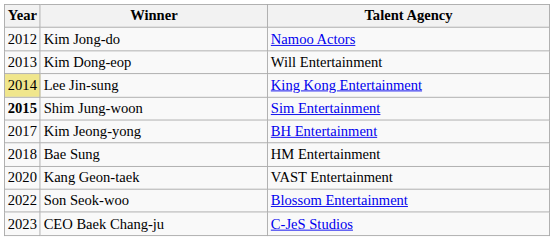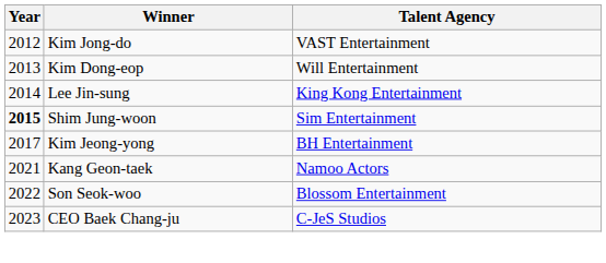 <table class="wikitable" style="width:600px">
 <tr>
 <th width=10>Year</th>
 <th>Winner</th>
 <th>Talent Agency</th>
 </tr>
 <tr>
 <td>2012</td>
 <td>Kim Jong-do</td>
-<td><a href='#'>Namoo Actors</a></td>
+<td>VAST Entertainment</td>
 </tr>
 <tr>
 <td>2013</td>
 <td>Kim Dong-eop</td>
 <td>Will Entertainment</td>
 </tr>
 <tr>
-<td style="background: khaki;">2014</td>
+<td>2014</td>
 <td>Lee Jin-sung</td>
 <td><a href='#'>King Kong Entertainment</a></td>
 </tr>
 <tr>
 <td><strong>2015</strong></td>
 <td>Shim Jung-woon</td>
 <td><a href='#'>Sim Entertainment</a></td>
 </tr>
 <tr>
 <td>2017</td>
 <td>Kim Jeong-yong</td>
 <td><a href='#'>BH Entertainment</a></td>
 </tr>
 <tr>
-<td>2018</td>
-<td>Bae Sung</td>
-<td>HM Entertainment</td>
-</tr>
-<tr>
-<td>2020</td>
+<td>2021</td>
 <td>Kang Geon-taek</td>
-<td>VAST Entertainment</td>
+<td><a href='#'>Namoo Actors</a></td>
 </tr>
 <tr>
 <td>2022</td>
 <td>Son Seok-woo</td>
 <td><a href='#'>Blossom Entertainment</a></td>
 </tr>
 <tr>
 <td>2023</td>
 <td>CEO Baek Chang-ju</td>
 <td><a href='#'>C-JeS Studios</a></td>
 </tr>
 </table>
